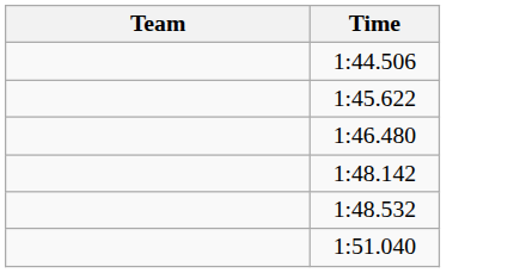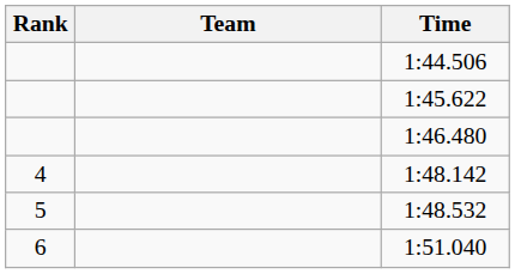 <table class=wikitable style="text-align:center">
 <tr>
+<th width=40>Rank</th>
 <th width=200>Team</th>
 <th width=80>Time</th>
 </tr>
 <tr>
+<td></td>
 <td align=left></td>
 <td>1:44.506</td>
 </tr>
 <tr>
+<td></td>
 <td align=left></td>
 <td>1:45.622</td>
 </tr>
 <tr>
+<td></td>
 <td align=left></td>
 <td>1:46.480</td>
 </tr>
 <tr>
+<td>4</td>
 <td align=left></td>
 <td>1:48.142</td>
 </tr>
 <tr>
+<td>5</td>
 <td align=left></td>
 <td>1:48.532</td>
 </tr>
 <tr>
+<td>6</td>
 <td align=left></td>
 <td>1:51.040</td>
 </tr>
 </table>
